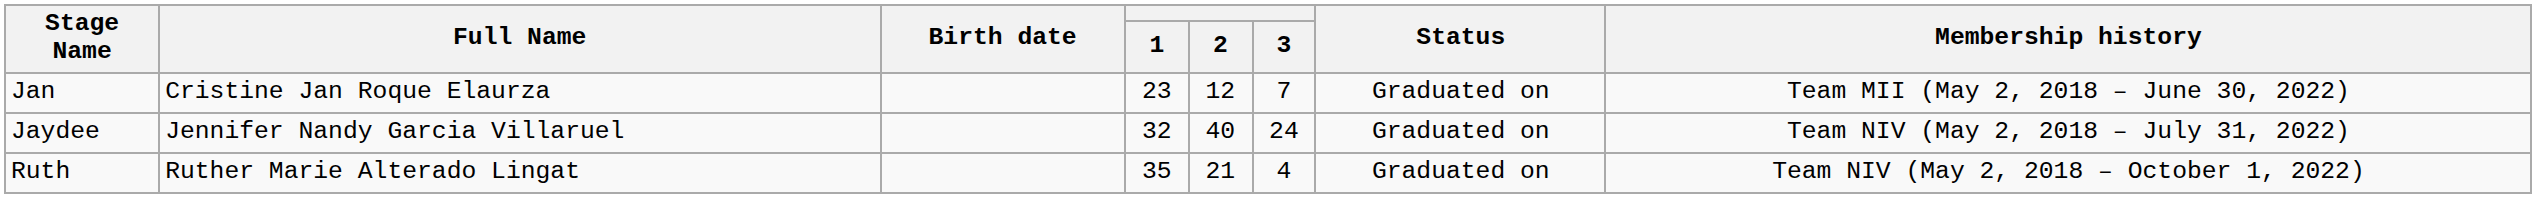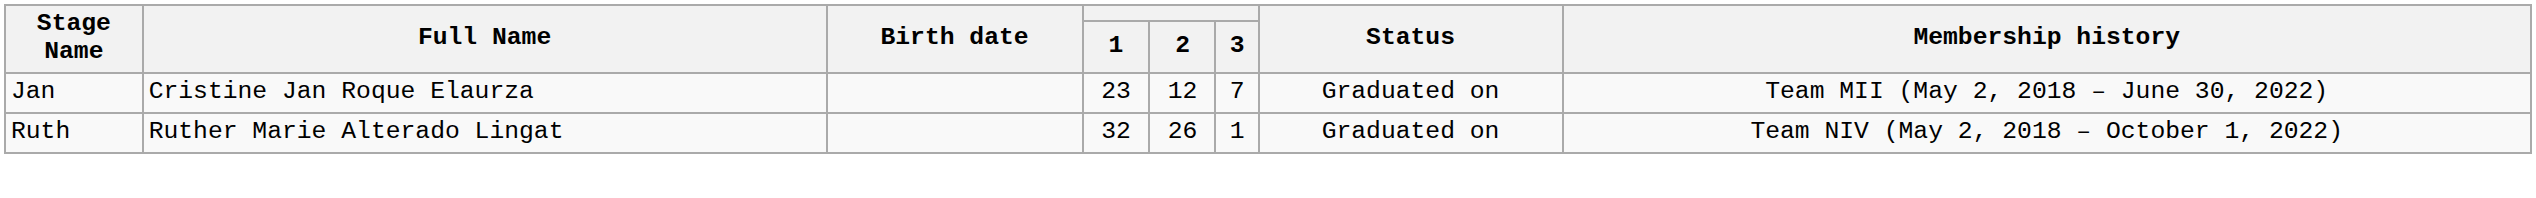 <table class="wikitable sortable" style="font-size:95%;" width="100%">
 <tr>
 <th rowspan="2">Stage<br>Name</th>
 <th rowspan="2">Full Name</th>
 <th rowspan="2">Birth date</th>
 <th colspan="3"></th>
 <th rowspan="2">Status</th>
 <th rowspan="2">Membership history</th>
 </tr>
 <tr>
 <th>1</th>
 <th>2</th>
 <th>3</th>
 </tr>
 <tr>
 <td>Jan</td>
 <td>Cristine Jan Roque Elaurza</td>
 <td style="text-align:left;"></td>
 <td style="text-align:center;">23</td>
 <td style="text-align:center;">12</td>
 <td style="text-align:center;">7</td>
 <td style="text-align:center;">Graduated on<br></td>
 <td style="text-align:center;">Team MII (May 2, 2018 – June 30, 2022)<br></td>
 </tr>
 <tr>
-<td>Jaydee</td>
-<td>Jennifer Nandy Garcia Villaruel</td>
-<td style="text-align:left;"></td>
-<td style="text-align:center;">32</td>
-<td style="text-align:center;">40</td>
-<td style="text-align:center;">24</td>
-<td style="text-align:center;">Graduated on<br></td>
-<td style="text-align:center;">Team NIV (May 2, 2018 – July 31, 2022)</td>
-</tr>
-<tr>
 <td>Ruth</td>
 <td>Ruther Marie Alterado Lingat</td>
 <td style="text-align:left;"></td>
-<td style="text-align:center;">35</td>
-<td style="text-align:center;">21</td>
-<td style="text-align:center;">4</td>
+<td style="text-align:center;">32</td>
+<td style="text-align:center;">26</td>
+<td style="text-align:center;">1</td>
 <td style="text-align:center;">Graduated on<br></td>
 <td style="text-align:center;">Team NIV (May 2, 2018 – October 1, 2022)</td>
 </tr>
 </table>
